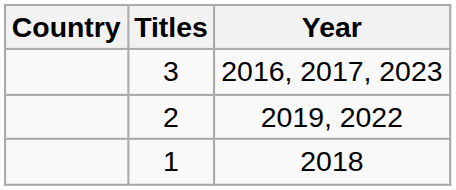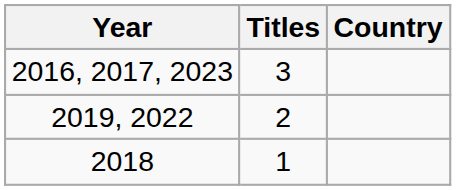 <table class="wikitable sortable" style="font-size: 85%; text-align:center">
 <tr>
+<th>Year</th>
+<th>Titles</th>
 <th>Country</th>
-<th>Titles</th>
-<th>Year</th>
 </tr>
 <tr>
+<td>2016, 2017, 2023</td>
+<td>3</td>
 <td align="left"></td>
-<td>3</td>
-<td>2016, 2017, 2023</td>
 </tr>
 <tr>
+<td>2019, 2022</td>
+<td>2</td>
 <td align=left></td>
-<td>2</td>
-<td>2019, 2022</td>
 </tr>
 <tr>
+<td>2018</td>
+<td rowspan=1>1</td>
 <td align=left></td>
-<td rowspan=1>1</td>
-<td>2018</td>
 </tr>
 </table>
